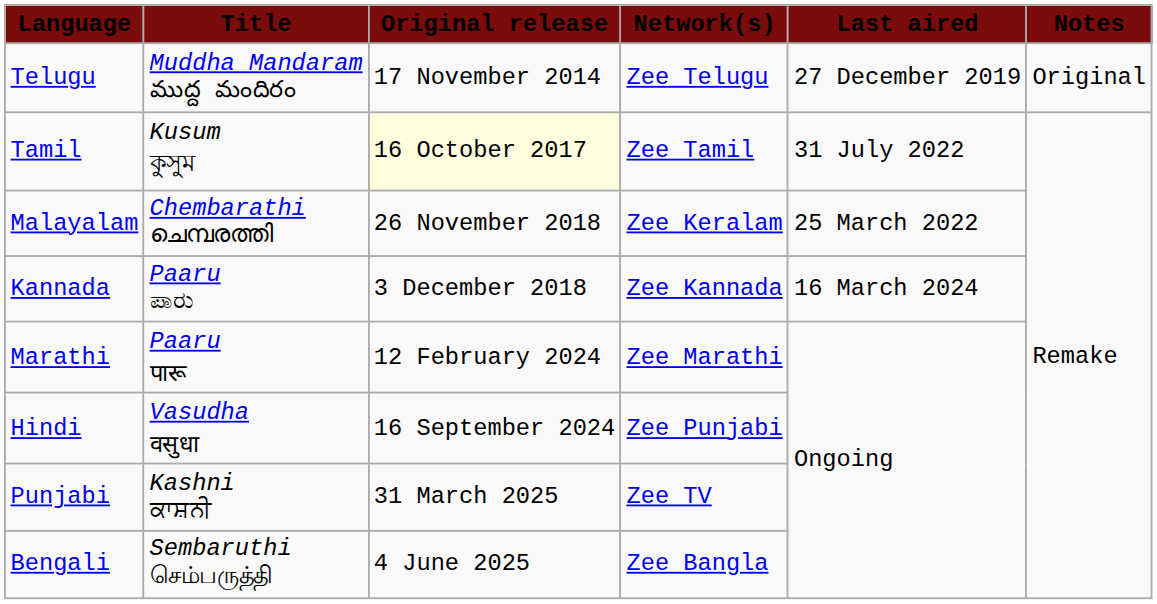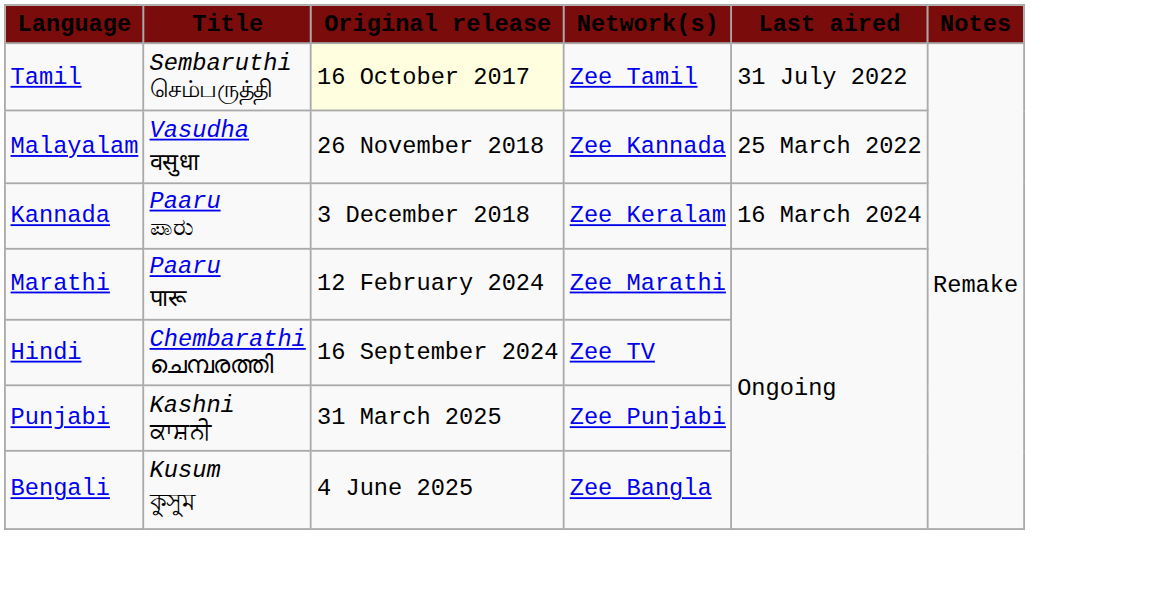 <table class="wikitable">
 <tr>
 <th style="background:#7b0c0c;">Language</th>
 <th style="background:#7b0c0c;">Title</th>
 <th style="background:#7b0c0c;">Original release</th>
 <th style="background:#7b0c0c;">Network(s)</th>
 <th style="background:#7b0c0c;">Last aired</th>
 <th style="background:#7b0c0c;">Notes</th>
 </tr>
 <tr>
-<td><a href='#'>Telugu</a></td>
-<td><em><a href='#'>Muddha Mandaram</a></em> <br> ముద్ద మందిరం</td>
-<td>17 November 2014</td>
-<td><a href='#'>Zee Telugu</a></td>
-<td>27 December 2019</td>
-<td>Original</td>
-</tr>
-<tr>
 <td><a href='#'>Tamil</a></td>
-<td><em>Kusum</em> <br> কুসুম</td>
+<td><em>Sembaruthi</em> <br> செம்பருத்தி</td>
 <td style="background: lightyellow;">16 October 2017</td>
 <td><a href='#'>Zee Tamil</a></td>
 <td>31 July 2022</td>
 <td rowspan="7">Remake</td>
 </tr>
 <tr>
 <td><a href='#'>Malayalam</a></td>
-<td><em><a href='#'>Chembarathi</a></em> <br> ചെമ്പരത്തി</td>
+<td><em><a href='#'>Vasudha</a></em> <br> वसुधा</td>
 <td>26 November 2018</td>
-<td><a href='#'>Zee Keralam</a></td>
+<td><a href='#'>Zee Kannada</a></td>
 <td>25 March 2022</td>
 </tr>
 <tr>
 <td><a href='#'>Kannada</a></td>
 <td><em><a href='#'>Paaru</a></em> <br> ಪಾರು</td>
 <td>3 December 2018</td>
-<td><a href='#'>Zee Kannada</a></td>
+<td><a href='#'>Zee Keralam</a></td>
 <td>16 March 2024</td>
 </tr>
 <tr>
 <td><a href='#'>Marathi</a></td>
 <td><em><a href='#'>Paaru</a></em> <br> पारू</td>
 <td>12 February 2024</td>
 <td><a href='#'>Zee Marathi</a></td>
 <td rowspan="4">Ongoing</td>
 </tr>
 <tr>
 <td><a href='#'>Hindi</a></td>
-<td><em><a href='#'>Vasudha</a></em> <br> वसुधा</td>
+<td><em><a href='#'>Chembarathi</a></em> <br> ചെമ്പരത്തി</td>
 <td>16 September 2024</td>
-<td><a href='#'>Zee Punjabi</a></td>
+<td><a href='#'>Zee TV</a></td>
 </tr>
 <tr>
 <td><a href='#'>Punjabi</a></td>
 <td><em>Kashni</em> <br> ਕਾਸ਼ਨੀ</td>
 <td>31 March 2025</td>
-<td><a href='#'>Zee TV</a></td>
+<td><a href='#'>Zee Punjabi</a></td>
 </tr>
 <tr>
 <td><a href='#'>Bengali</a></td>
-<td><em>Sembaruthi</em> <br> செம்பருத்தி</td>
+<td><em>Kusum</em> <br> কুসুম</td>
 <td>4 June 2025</td>
 <td><a href='#'>Zee Bangla</a></td>
 </tr>
 </table>
